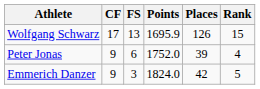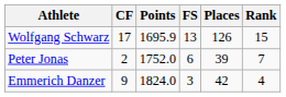 <table class="wikitable" border="1" style="font-size:90%">
 <tr>
 <th>Athlete</th>
 <th>CF</th>
+<th>Points</th>
 <th>FS</th>
-<th>Points</th>
 <th>Places</th>
 <th>Rank</th>
 </tr>
 <tr align=center>
 <td align=left><a href='#'>Wolfgang Schwarz</a></td>
 <td>17</td>
+<td>1695.9</td>
 <td>13</td>
-<td>1695.9</td>
 <td>126</td>
 <td>15</td>
 </tr>
 <tr align=center>
 <td align=left><a href='#'>Peter Jonas</a></td>
-<td>9</td>
+<td>2</td>
+<td>1752.0</td>
 <td>6</td>
-<td>1752.0</td>
 <td>39</td>
-<td>4</td>
+<td>7</td>
 </tr>
 <tr align=center>
 <td align=left><a href='#'>Emmerich Danzer</a></td>
 <td>9</td>
+<td>1824.0</td>
 <td>3</td>
-<td>1824.0</td>
 <td>42</td>
-<td>5</td>
+<td>4</td>
 </tr>
 </table>
